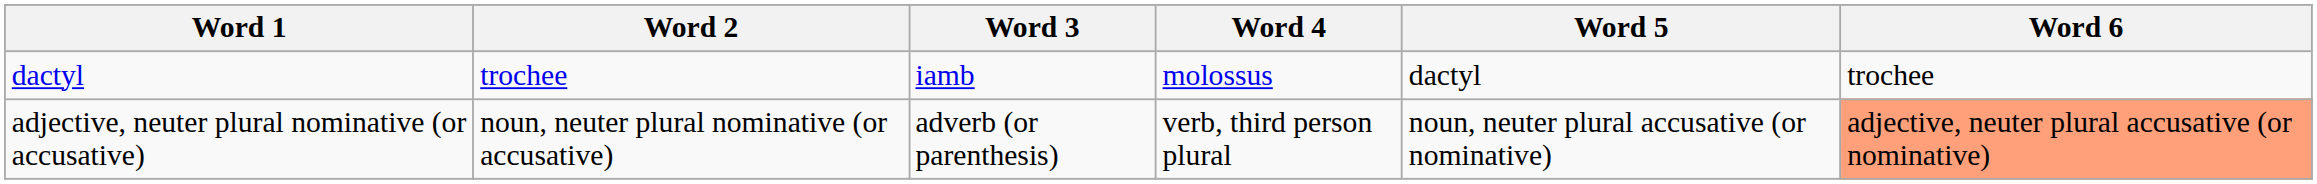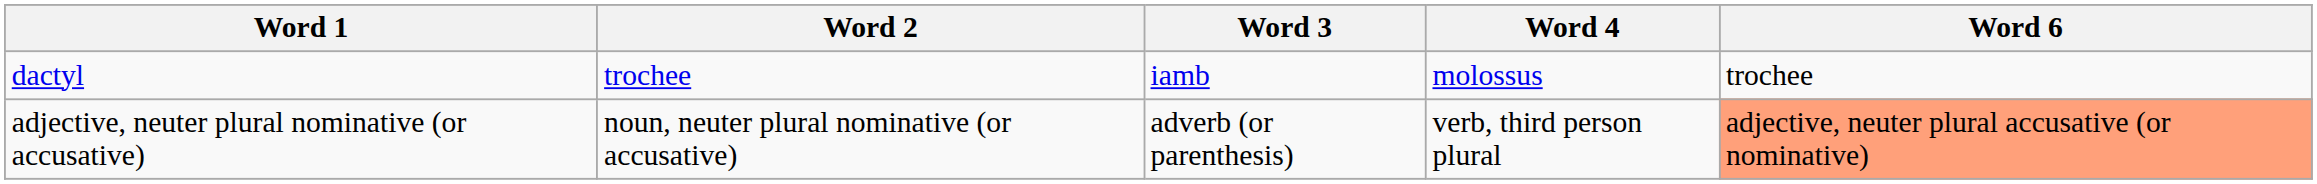 <table class="wikitable">
 <tr>
 <th>Word 1</th>
 <th>Word 2</th>
 <th>Word 3</th>
 <th>Word 4</th>
-<th>Word 5</th>
 <th>Word 6</th>
 </tr>
 <tr>
 <td><a href='#'>dactyl</a></td>
 <td><a href='#'>trochee</a></td>
 <td><a href='#'>iamb</a></td>
 <td><a href='#'>molossus</a></td>
-<td>dactyl</td>
 <td>trochee</td>
 </tr>
 <tr>
 <td>adjective, neuter plural nominative (or accusative)</td>
 <td>noun, neuter plural nominative (or accusative)</td>
 <td>adverb (or parenthesis)</td>
 <td>verb, third person plural</td>
-<td>noun, neuter plural accusative (or nominative)</td>
 <td style="background: lightsalmon;">adjective, neuter plural accusative (or nominative)</td>
 </tr>
 </table>
